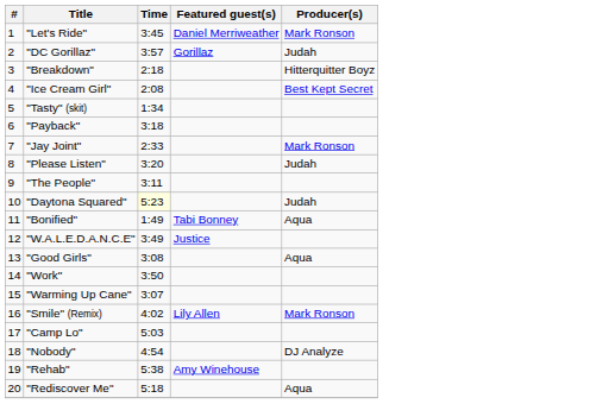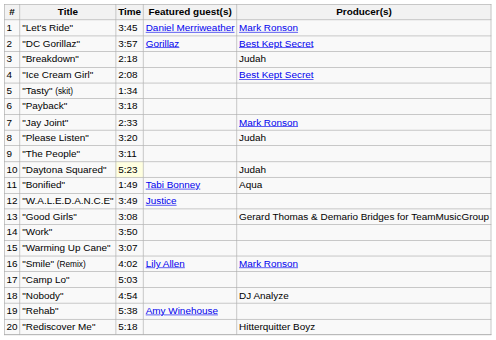 <table class="wikitable">
 <tr>
 <th align="center">#</th>
 <th align="center">Title</th>
 <th align="center">Time</th>
 <th align="center">Featured guest(s)</th>
 <th align="center">Producer(s)</th>
 </tr>
 <tr>
 <td>1</td>
 <td>"Let's Ride"</td>
 <td>3:45</td>
 <td><a href='#'>Daniel Merriweather</a></td>
 <td><a href='#'>Mark Ronson</a></td>
 </tr>
 <tr>
 <td>2</td>
 <td>"DC Gorillaz"</td>
 <td>3:57</td>
 <td><a href='#'>Gorillaz</a></td>
-<td>Judah</td>
+<td><a href='#'>Best Kept Secret</a></td>
 </tr>
 <tr>
 <td>3</td>
 <td>"Breakdown"</td>
 <td>2:18</td>
 <td></td>
-<td>Hitterquitter Boyz</td>
+<td>Judah</td>
 </tr>
 <tr>
 <td>4</td>
 <td>"Ice Cream Girl"</td>
 <td>2:08</td>
 <td></td>
 <td><a href='#'>Best Kept Secret</a></td>
 </tr>
 <tr>
 <td>5</td>
 <td>"Tasty" <small>(skit)</small></td>
 <td>1:34</td>
 <td></td>
 <td></td>
 </tr>
 <tr>
 <td>6</td>
 <td>"Payback"</td>
 <td>3:18</td>
 <td></td>
 <td></td>
 </tr>
 <tr>
 <td>7</td>
 <td>"Jay Joint"</td>
 <td>2:33</td>
 <td></td>
 <td><a href='#'>Mark Ronson</a></td>
 </tr>
 <tr>
 <td>8</td>
 <td>"Please Listen"</td>
 <td>3:20</td>
 <td></td>
 <td>Judah</td>
 </tr>
 <tr>
 <td>9</td>
 <td>"The People"</td>
 <td>3:11</td>
 <td></td>
 <td></td>
 </tr>
 <tr>
 <td>10</td>
 <td>"Daytona Squared"</td>
 <td style="background: lightyellow;">5:23</td>
 <td></td>
 <td>Judah</td>
 </tr>
 <tr>
 <td>11</td>
 <td>"Bonified"</td>
 <td>1:49</td>
 <td><a href='#'>Tabi Bonney</a></td>
 <td>Aqua</td>
 </tr>
 <tr>
 <td>12</td>
 <td>"W.A.L.E.D.A.N.C.E"</td>
 <td>3:49</td>
 <td><a href='#'>Justice</a></td>
 <td></td>
 </tr>
 <tr>
 <td>13</td>
 <td>"Good Girls"</td>
 <td>3:08</td>
 <td></td>
-<td>Aqua</td>
+<td>Gerard Thomas & Demario Bridges for TeamMusicGroup</td>
 </tr>
 <tr>
 <td>14</td>
 <td>"Work"</td>
 <td>3:50</td>
 <td></td>
 <td></td>
 </tr>
 <tr>
 <td>15</td>
 <td>"Warming Up Cane"</td>
 <td>3:07</td>
 <td></td>
 <td></td>
 </tr>
 <tr>
 <td>16</td>
 <td>"Smile" <small>(Remix)</small></td>
 <td>4:02</td>
 <td><a href='#'>Lily Allen</a></td>
 <td><a href='#'>Mark Ronson</a></td>
 </tr>
 <tr>
 <td>17</td>
 <td>"Camp Lo"</td>
 <td>5:03</td>
 <td></td>
 <td></td>
 </tr>
 <tr>
 <td>18</td>
 <td>"Nobody"</td>
 <td>4:54</td>
 <td></td>
 <td>DJ Analyze</td>
 </tr>
 <tr>
 <td>19</td>
 <td>"Rehab"</td>
 <td>5:38</td>
 <td><a href='#'>Amy Winehouse</a></td>
 <td></td>
 </tr>
 <tr>
 <td>20</td>
 <td>"Rediscover Me"</td>
 <td>5:18</td>
 <td></td>
-<td>Aqua</td>
+<td>Hitterquitter Boyz</td>
 </tr>
 <tr>
 </tr>
 </table>
